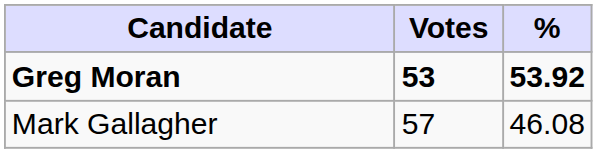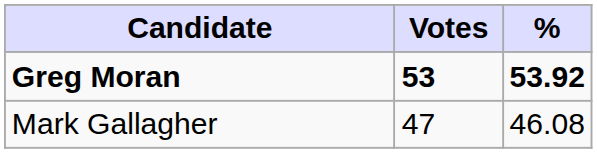 <table class="wikitable">
 <tr>
 <th style="background:#ddf; width:200px;">Candidate</th>
 <th style="background:#ddf; width:50px;">Votes</th>
 <th style="background:#ddf; width:30px;">%</th>
 </tr>
 <tr>
 <td><strong>Greg Moran</strong></td>
 <td><strong>53</strong></td>
 <td><strong>53.92</strong></td>
 </tr>
 <tr>
 <td>Mark Gallagher</td>
-<td>57</td>
+<td>47</td>
 <td>46.08</td>
 </tr>
 </table>
